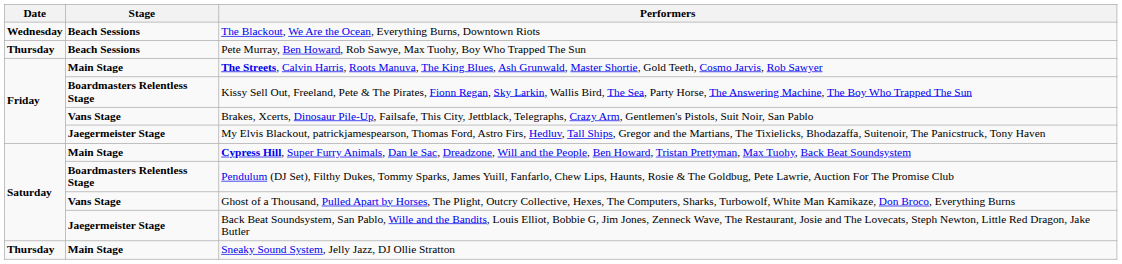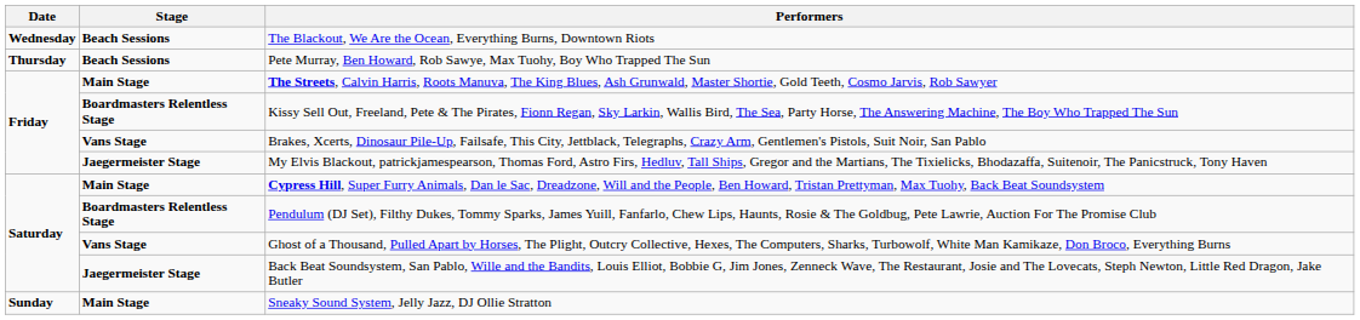 <table class="wikitable">
 <tr>
 <th><strong>Date</strong></th>
 <th><strong>Stage</strong></th>
 <th><strong>Performers</strong></th>
 </tr>
 <tr>
 <td><strong>Wednesday</strong></td>
 <td><strong>Beach Sessions</strong></td>
 <td><a href='#'>The Blackout</a>, <a href='#'>We Are the Ocean</a>, Everything Burns, Downtown Riots</td>
 </tr>
 <tr>
 <td><strong>Thursday</strong></td>
 <td><strong>Beach Sessions</strong></td>
 <td>Pete Murray, <a href='#'>Ben Howard</a>, Rob Sawye, Max Tuohy, Boy Who Trapped The Sun</td>
 </tr>
 <tr>
 <td rowspan="4"><strong>Friday</strong></td>
 <td><strong>Main Stage</strong></td>
 <td><strong><a href='#'>The Streets</a></strong>, <a href='#'>Calvin Harris</a>, <a href='#'>Roots Manuva</a>, <a href='#'>The King Blues</a>, <a href='#'>Ash Grunwald</a>, <a href='#'>Master Shortie</a>, Gold Teeth, <a href='#'>Cosmo Jarvis</a>, <a href='#'>Rob Sawyer</a></td>
 </tr>
 <tr>
 <td><strong>Boardmasters Relentless Stage</strong></td>
 <td>Kissy Sell Out, Freeland, Pete & The Pirates, <a href='#'>Fionn Regan</a>, <a href='#'>Sky Larkin</a>, Wallis Bird, <a href='#'>The Sea</a>, Party Horse, <a href='#'>The Answering Machine</a>, <a href='#'>The Boy Who Trapped The Sun</a></td>
 </tr>
 <tr>
 <td><strong>Vans Stage</strong></td>
 <td>Brakes, Xcerts, <a href='#'>Dinosaur Pile-Up</a>, Failsafe, This City, Jettblack, Telegraphs, <a href='#'>Crazy Arm</a>, Gentlemen's Pistols, Suit Noir, San Pablo</td>
 </tr>
 <tr>
 <td><strong>Jaegermeister Stage</strong></td>
 <td>My Elvis Blackout, patrickjamespearson, Thomas Ford, Astro Firs, <a href='#'>Hedluv</a>, <a href='#'>Tall Ships</a>, Gregor and the Martians, The Tixielicks, Bhodazaffa, Suitenoir, The Panicstruck, Tony Haven</td>
 </tr>
 <tr>
 <td rowspan="4"><strong>Saturday</strong></td>
 <td><strong>Main Stage</strong></td>
 <td><strong><a href='#'>Cypress Hill</a></strong>, <a href='#'>Super Furry Animals</a>, <a href='#'>Dan le Sac</a>, <a href='#'>Dreadzone</a>, <a href='#'>Will and the People</a>, <a href='#'>Ben Howard</a>, <a href='#'>Tristan Prettyman</a>, <a href='#'>Max Tuohy</a>, <a href='#'>Back Beat Soundsystem</a></td>
 </tr>
 <tr>
 <td><strong>Boardmasters Relentless Stage</strong></td>
 <td><a href='#'>Pendulum</a> (DJ Set), Filthy Dukes, Tommy Sparks, James Yuill, Fanfarlo, Chew Lips, Haunts, Rosie & The Goldbug, Pete Lawrie, Auction For The Promise Club</td>
 </tr>
 <tr>
 <td><strong>Vans Stage</strong></td>
 <td>Ghost of a Thousand, <a href='#'>Pulled Apart by Horses</a>, The Plight, Outcry Collective, Hexes, The Computers, Sharks, Turbowolf, White Man Kamikaze, <a href='#'>Don Broco</a>, Everything Burns</td>
 </tr>
 <tr>
 <td><strong>Jaegermeister Stage</strong></td>
 <td>Back Beat Soundsystem, San Pablo, <a href='#'>Wille and the Bandits</a>, Louis Elliot, Bobbie G, Jim Jones, Zenneck Wave, The Restaurant, Josie and The Lovecats, Steph Newton, Little Red Dragon, Jake Butler</td>
 </tr>
 <tr>
-<td><strong>Thursday</strong></td>
+<td><strong>Sunday</strong></td>
 <td><strong>Main Stage</strong></td>
 <td><a href='#'>Sneaky Sound System</a>, Jelly Jazz, DJ Ollie Stratton</td>
 </tr>
 </table>
